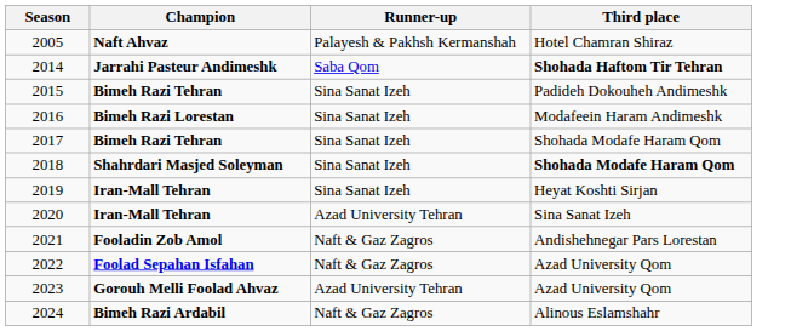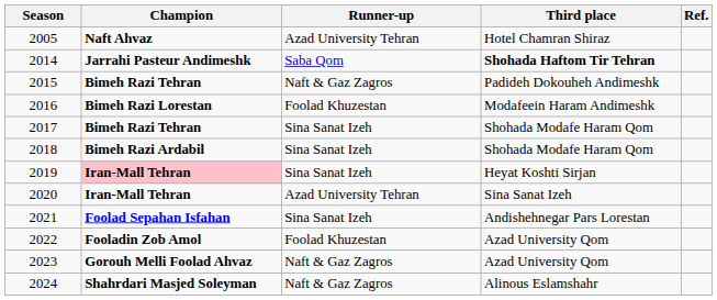 <table class="wikitable">
 <tr>
 <th width=80>Season</th>
 <th width=220>Champion</th>
 <th width=220>Runner-up</th>
 <th width=220>Third place</th>
+<th width=20>Ref.</th>
 </tr>
 <tr>
 <td align=center>2005</td>
 <td><strong>Naft Ahvaz</strong></td>
-<td>Palayesh & Pakhsh Kermanshah</td>
+<td>Azad University Tehran</td>
 <td>Hotel Chamran Shiraz</td>
+<td></td>
 </tr>
 <tr>
 <td align=center>2014</td>
 <td><strong>Jarrahi Pasteur Andimeshk</strong></td>
 <td><a href='#'>Saba Qom</a></td>
 <td><strong>Shohada Haftom Tir Tehran</strong></td>
+<td></td>
 </tr>
 <tr>
 <td align=center>2015</td>
 <td><strong>Bimeh Razi Tehran</strong></td>
-<td>Sina Sanat Izeh</td>
+<td>Naft & Gaz Zagros</td>
 <td>Padideh Dokouheh Andimeshk</td>
+<td></td>
 </tr>
 <tr>
 <td align=center>2016</td>
 <td><strong>Bimeh Razi Lorestan</strong></td>
-<td>Sina Sanat Izeh</td>
+<td>Foolad Khuzestan</td>
 <td>Modafeein Haram Andimeshk</td>
+<td></td>
 </tr>
 <tr>
 <td align=center>2017</td>
 <td><strong>Bimeh Razi Tehran</strong></td>
 <td>Sina Sanat Izeh</td>
 <td>Shohada Modafe Haram Qom</td>
+<td></td>
 </tr>
 <tr>
 <td align=center>2018</td>
-<td><strong>Shahrdari Masjed Soleyman</strong></td>
+<td><strong>Bimeh Razi Ardabil</strong></td>
 <td>Sina Sanat Izeh</td>
-<td><strong>Shohada Modafe Haram Qom</strong></td>
+<td>Shohada Modafe Haram Qom</td>
+<td></td>
 </tr>
 <tr>
 <td align=center>2019</td>
-<td><strong>Iran-Mall Tehran</strong></td>
+<td style="background: pink;"><strong>Iran-Mall Tehran</strong></td>
 <td>Sina Sanat Izeh</td>
 <td>Heyat Koshti Sirjan</td>
+<td></td>
 </tr>
 <tr>
 <td align=center>2020</td>
 <td><strong>Iran-Mall Tehran</strong></td>
 <td>Azad University Tehran</td>
 <td>Sina Sanat Izeh</td>
+<td></td>
 </tr>
 <tr>
 <td align=center>2021</td>
-<td><strong>Fooladin Zob Amol</strong></td>
-<td>Naft & Gaz Zagros</td>
+<td><strong><a href='#'>Foolad Sepahan Isfahan</a></strong></td>
+<td>Sina Sanat Izeh</td>
 <td>Andishehnegar Pars Lorestan</td>
+<td></td>
 </tr>
 <tr>
 <td align=center>2022</td>
-<td><strong><a href='#'>Foolad Sepahan Isfahan</a></strong></td>
-<td>Naft & Gaz Zagros</td>
+<td><strong>Fooladin Zob Amol</strong></td>
+<td>Foolad Khuzestan</td>
 <td>Azad University Qom</td>
+<td></td>
 </tr>
 <tr>
 <td align=center>2023</td>
 <td><strong>Gorouh Melli Foolad Ahvaz</strong></td>
-<td>Azad University Tehran</td>
+<td>Naft & Gaz Zagros</td>
 <td>Azad University Qom</td>
+<td></td>
 </tr>
 <tr>
 <td align=center>2024</td>
-<td><strong>Bimeh Razi Ardabil</strong></td>
+<td><strong>Shahrdari Masjed Soleyman</strong></td>
 <td>Naft & Gaz Zagros</td>
 <td>Alinous Eslamshahr</td>
+<td></td>
 </tr>
 </table>
